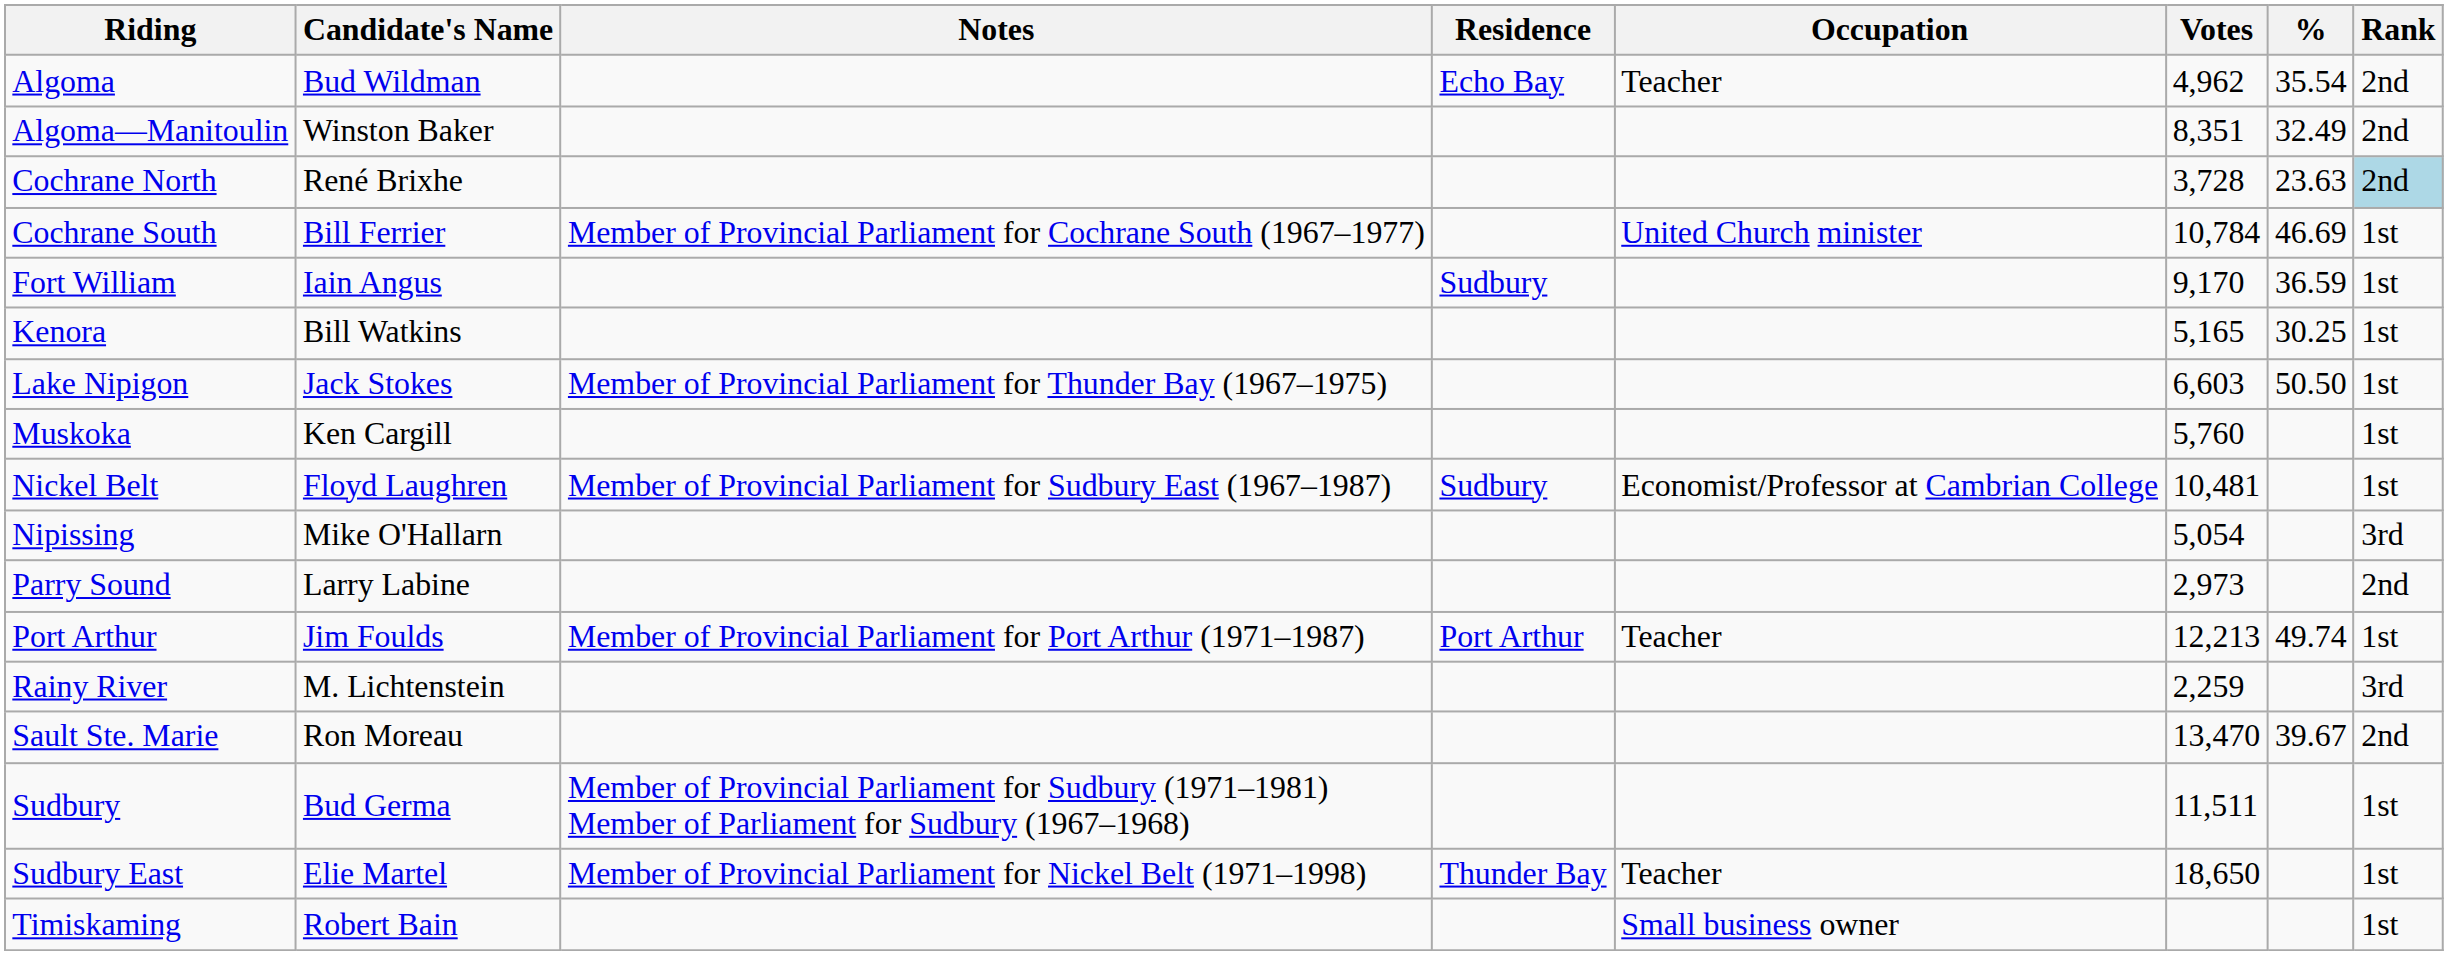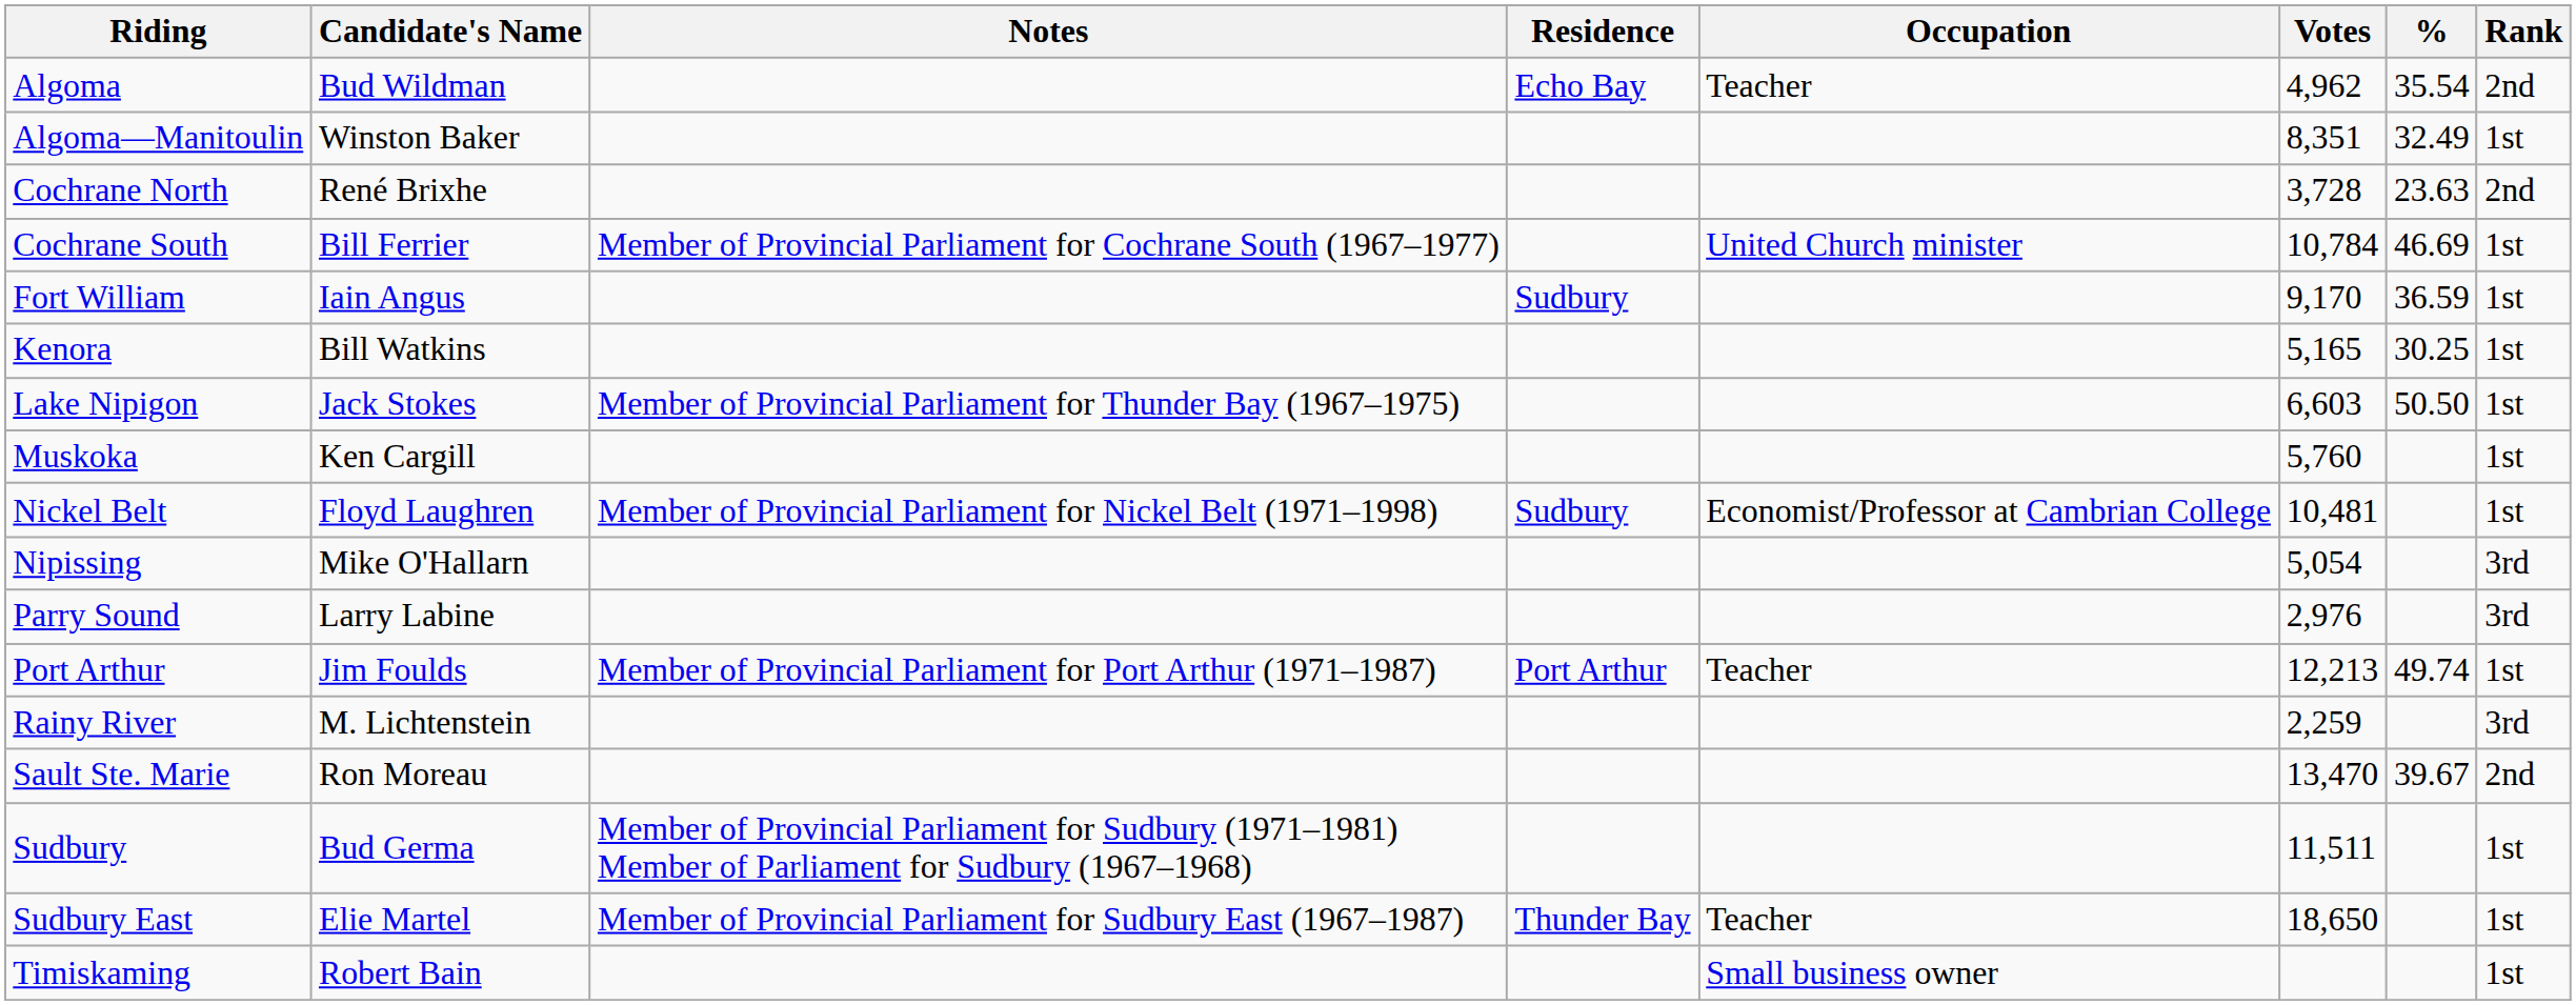 <table class="wikitable sortable">
 <tr>
 <th>Riding<br></th>
 <th>Candidate's Name</th>
 <th>Notes</th>
 <th>Residence</th>
 <th>Occupation</th>
 <th>Votes</th>
 <th>%</th>
 <th>Rank</th>
 </tr>
 <tr>
 <td><a href='#'>Algoma</a></td>
 <td><a href='#'>Bud Wildman</a></td>
 <td></td>
 <td><a href='#'>Echo Bay</a></td>
 <td>Teacher</td>
 <td>4,962</td>
 <td>35.54</td>
 <td>2nd</td>
 </tr>
 <tr>
 <td><a href='#'>Algoma—Manitoulin</a></td>
 <td>Winston Baker</td>
 <td></td>
 <td></td>
 <td></td>
 <td>8,351</td>
 <td>32.49</td>
-<td>2nd</td>
+<td>1st</td>
 </tr>
 <tr>
 <td><a href='#'>Cochrane North</a></td>
 <td>René Brixhe</td>
 <td></td>
 <td></td>
 <td></td>
 <td>3,728</td>
 <td>23.63</td>
-<td style="background: lightblue;">2nd</td>
+<td>2nd</td>
 </tr>
 <tr>
 <td><a href='#'>Cochrane South</a></td>
 <td><a href='#'>Bill Ferrier</a></td>
 <td><a href='#'>Member of Provincial Parliament</a> for <a href='#'>Cochrane South</a> (1967–1977)</td>
 <td></td>
 <td><a href='#'>United Church</a> <a href='#'>minister</a></td>
 <td>10,784</td>
 <td>46.69</td>
 <td>1st</td>
 </tr>
 <tr>
 <td><a href='#'>Fort William</a></td>
 <td><a href='#'>Iain Angus</a></td>
 <td></td>
 <td><a href='#'>Sudbury</a></td>
 <td></td>
 <td>9,170</td>
 <td>36.59</td>
 <td>1st</td>
 </tr>
 <tr>
 <td><a href='#'>Kenora</a></td>
 <td>Bill Watkins</td>
 <td></td>
 <td></td>
 <td></td>
 <td>5,165</td>
 <td>30.25</td>
 <td>1st</td>
 </tr>
 <tr>
 <td><a href='#'>Lake Nipigon</a></td>
 <td><a href='#'>Jack Stokes</a></td>
 <td><a href='#'>Member of Provincial Parliament</a> for <a href='#'>Thunder Bay</a> (1967–1975)</td>
 <td></td>
 <td></td>
 <td>6,603</td>
 <td>50.50</td>
 <td>1st</td>
 </tr>
 <tr>
 <td><a href='#'>Muskoka</a></td>
 <td>Ken Cargill</td>
 <td></td>
 <td></td>
 <td></td>
 <td>5,760</td>
 <td></td>
 <td>1st</td>
 </tr>
 <tr>
 <td><a href='#'>Nickel Belt</a></td>
 <td><a href='#'>Floyd Laughren</a></td>
-<td><a href='#'>Member of Provincial Parliament</a> for <a href='#'>Sudbury East</a> (1967–1987)</td>
+<td><a href='#'>Member of Provincial Parliament</a> for <a href='#'>Nickel Belt</a> (1971–1998)</td>
 <td><a href='#'>Sudbury</a></td>
 <td>Economist/Professor at <a href='#'>Cambrian College</a></td>
 <td>10,481</td>
 <td></td>
 <td>1st</td>
 </tr>
 <tr>
 <td><a href='#'>Nipissing</a></td>
 <td>Mike O'Hallarn</td>
 <td></td>
 <td></td>
 <td></td>
 <td>5,054</td>
 <td></td>
 <td>3rd</td>
 </tr>
 <tr>
 <td><a href='#'>Parry Sound</a></td>
 <td>Larry Labine</td>
 <td></td>
 <td></td>
 <td></td>
-<td>2,973</td>
+<td>2,976</td>
 <td></td>
-<td>2nd</td>
+<td>3rd</td>
 </tr>
 <tr>
 <td><a href='#'>Port Arthur</a></td>
 <td><a href='#'>Jim Foulds</a></td>
 <td><a href='#'>Member of Provincial Parliament</a> for <a href='#'>Port Arthur</a> (1971–1987)</td>
 <td><a href='#'>Port Arthur</a></td>
 <td>Teacher</td>
 <td>12,213</td>
 <td>49.74</td>
 <td>1st</td>
 </tr>
 <tr>
 <td><a href='#'>Rainy River</a></td>
 <td>M. Lichtenstein</td>
 <td></td>
 <td></td>
 <td></td>
 <td>2,259</td>
 <td></td>
 <td>3rd</td>
 </tr>
 <tr>
 <td><a href='#'>Sault Ste. Marie</a></td>
 <td>Ron Moreau</td>
 <td></td>
 <td></td>
 <td></td>
 <td>13,470</td>
 <td>39.67</td>
 <td>2nd</td>
 </tr>
 <tr>
 <td><a href='#'>Sudbury</a></td>
 <td><a href='#'>Bud Germa</a></td>
 <td><a href='#'>Member of Provincial Parliament</a> for <a href='#'>Sudbury</a> (1971–1981) <br> <a href='#'>Member of Parliament</a> for <a href='#'>Sudbury</a> (1967–1968)</td>
 <td></td>
 <td></td>
 <td>11,511</td>
 <td></td>
 <td>1st</td>
 </tr>
 <tr>
 <td><a href='#'>Sudbury East</a></td>
 <td><a href='#'>Elie Martel</a></td>
-<td><a href='#'>Member of Provincial Parliament</a> for <a href='#'>Nickel Belt</a> (1971–1998)</td>
+<td><a href='#'>Member of Provincial Parliament</a> for <a href='#'>Sudbury East</a> (1967–1987)</td>
 <td><a href='#'>Thunder Bay</a></td>
 <td>Teacher</td>
 <td>18,650</td>
 <td></td>
 <td>1st</td>
 </tr>
 <tr>
 <td><a href='#'>Timiskaming</a></td>
 <td><a href='#'>Robert Bain</a></td>
 <td></td>
 <td></td>
 <td><a href='#'>Small business</a> owner</td>
 <td></td>
 <td></td>
 <td>1st</td>
 </tr>
 </table>
